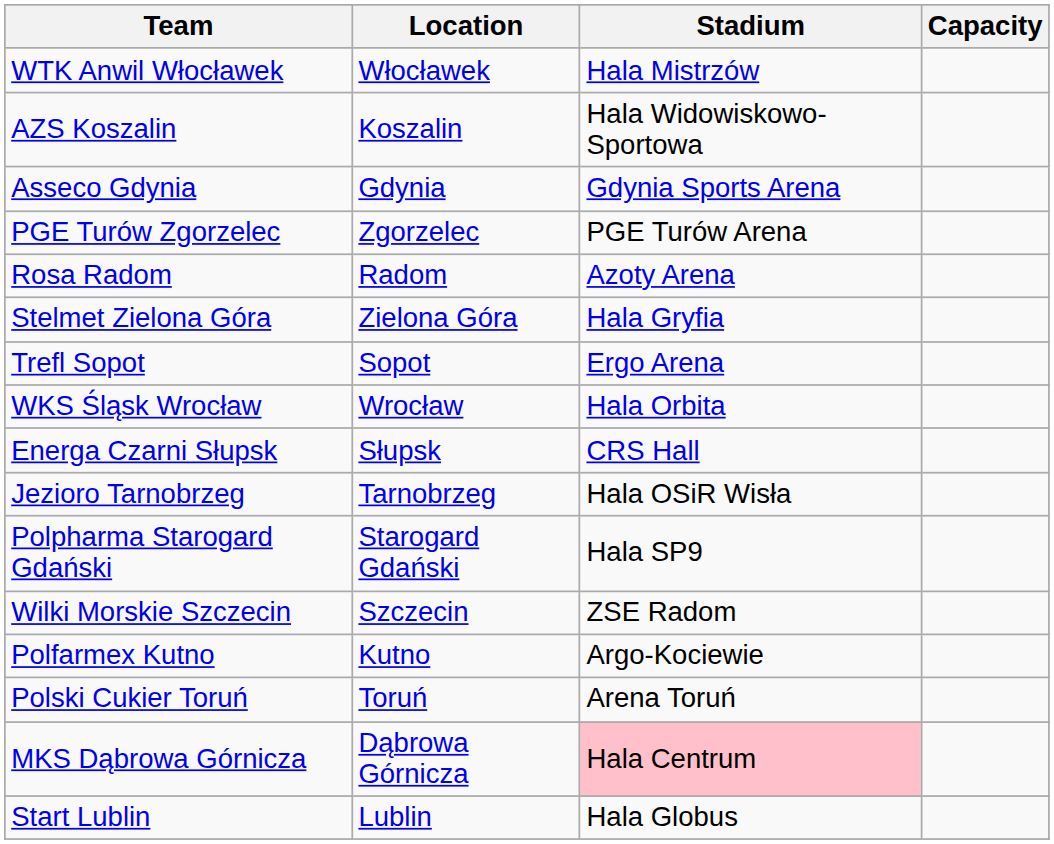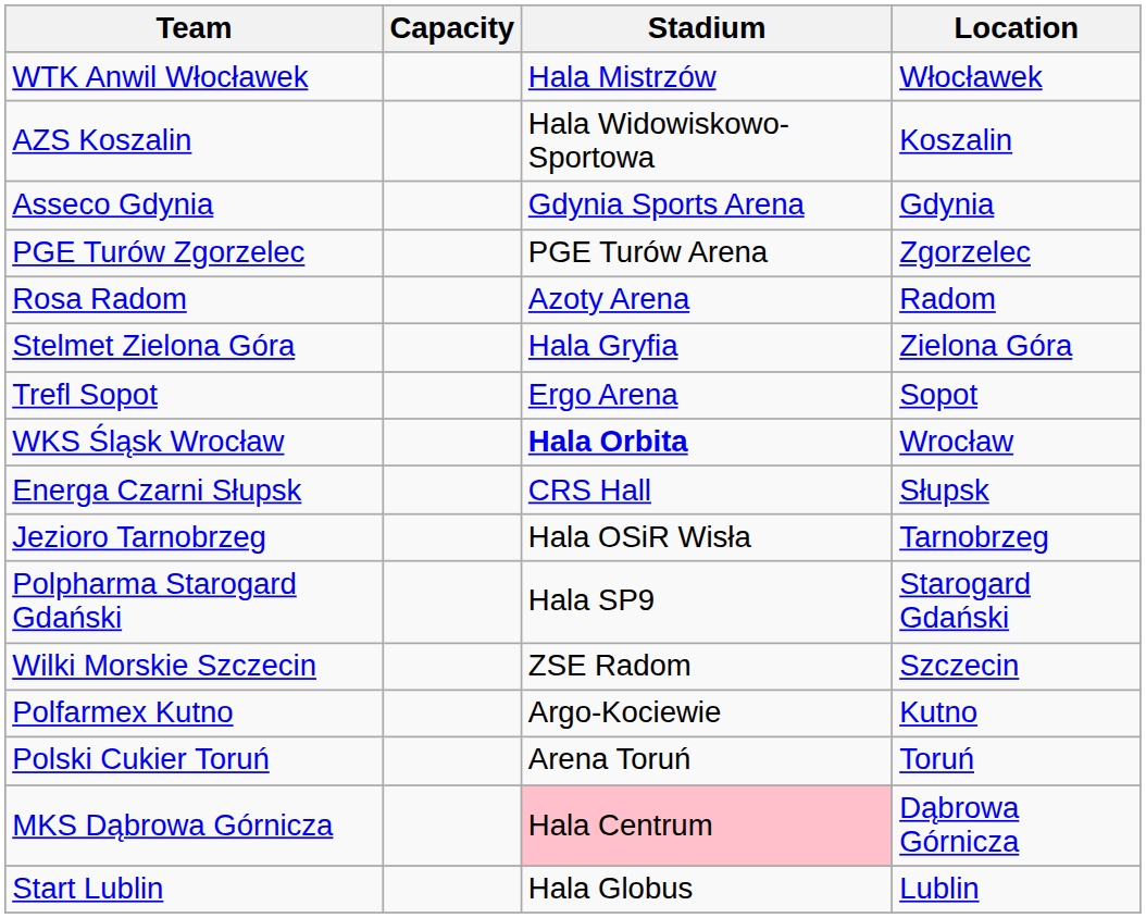 <table class="wikitable sortable">
 <tr>
 <th>Team</th>
+<th>Capacity</th>
+<th>Stadium</th>
 <th>Location</th>
-<th>Stadium</th>
-<th>Capacity</th>
 </tr>
 <tr>
 <td><a href='#'>WTK Anwil Włocławek</a></td>
+<td align=right></td>
+<td><a href='#'>Hala Mistrzów</a></td>
 <td><a href='#'>Włocławek</a></td>
-<td><a href='#'>Hala Mistrzów</a></td>
-<td align=right></td>
 </tr>
 <tr>
 <td><a href='#'>AZS Koszalin</a></td>
+<td align=right></td>
+<td>Hala Widowiskowo-Sportowa</td>
 <td><a href='#'>Koszalin</a></td>
-<td>Hala Widowiskowo-Sportowa</td>
-<td align=right></td>
 </tr>
 <tr>
 <td><a href='#'>Asseco Gdynia</a></td>
+<td align=right></td>
+<td><a href='#'>Gdynia Sports Arena</a></td>
 <td><a href='#'>Gdynia</a></td>
-<td><a href='#'>Gdynia Sports Arena</a></td>
-<td align=right></td>
 </tr>
 <tr>
 <td><a href='#'>PGE Turów Zgorzelec</a></td>
+<td align=right></td>
+<td>PGE Turów Arena</td>
 <td><a href='#'>Zgorzelec</a></td>
-<td>PGE Turów Arena</td>
-<td align=right></td>
 </tr>
 <tr>
 <td><a href='#'>Rosa Radom</a></td>
+<td align=right></td>
+<td><a href='#'>Azoty Arena</a></td>
 <td><a href='#'>Radom</a></td>
-<td><a href='#'>Azoty Arena</a></td>
-<td align=right></td>
 </tr>
 <tr>
 <td><a href='#'>Stelmet Zielona Góra</a></td>
+<td align=right></td>
+<td><a href='#'>Hala Gryfia</a></td>
 <td><a href='#'>Zielona Góra</a></td>
-<td><a href='#'>Hala Gryfia</a></td>
-<td align=right></td>
 </tr>
 <tr>
 <td><a href='#'>Trefl Sopot</a></td>
+<td align=right></td>
+<td><a href='#'>Ergo Arena</a></td>
 <td><a href='#'>Sopot</a></td>
-<td><a href='#'>Ergo Arena</a></td>
-<td align=right></td>
 </tr>
 <tr>
 <td><a href='#'>WKS Śląsk Wrocław</a></td>
+<td align=right></td>
+<td><strong><a href='#'>Hala Orbita</a></strong></td>
 <td><a href='#'>Wrocław</a></td>
-<td><a href='#'>Hala Orbita</a></td>
-<td align=right></td>
 </tr>
 <tr>
 <td><a href='#'>Energa Czarni Słupsk</a></td>
+<td align=right></td>
+<td><a href='#'>CRS Hall</a></td>
 <td><a href='#'>Słupsk</a></td>
-<td><a href='#'>CRS Hall</a></td>
-<td align=right></td>
 </tr>
 <tr>
 <td><a href='#'>Jezioro Tarnobrzeg</a></td>
+<td align=right></td>
+<td>Hala OSiR Wisła</td>
 <td><a href='#'>Tarnobrzeg</a></td>
-<td>Hala OSiR Wisła</td>
-<td align=right></td>
 </tr>
 <tr>
 <td><a href='#'>Polpharma Starogard Gdański</a></td>
+<td align=right></td>
+<td>Hala SP9</td>
 <td><a href='#'>Starogard Gdański</a></td>
-<td>Hala SP9</td>
-<td align=right></td>
 </tr>
 <tr>
 <td><a href='#'>Wilki Morskie Szczecin</a> </td>
+<td align=right></td>
+<td>ZSE Radom</td>
 <td><a href='#'>Szczecin</a></td>
-<td>ZSE Radom</td>
-<td align=right></td>
 </tr>
 <tr>
 <td><a href='#'>Polfarmex Kutno</a> </td>
+<td align=right></td>
+<td>Argo-Kociewie</td>
 <td><a href='#'>Kutno</a></td>
-<td>Argo-Kociewie</td>
-<td align=right></td>
 </tr>
 <tr>
 <td><a href='#'>Polski Cukier Toruń</a> </td>
+<td align=right></td>
+<td>Arena Toruń</td>
 <td><a href='#'>Toruń</a></td>
-<td>Arena Toruń</td>
-<td align=right></td>
 </tr>
 <tr>
 <td><a href='#'>MKS Dąbrowa Górnicza</a> </td>
+<td align=right></td>
+<td style="background: pink;">Hala Centrum</td>
 <td><a href='#'>Dąbrowa Górnicza</a></td>
-<td style="background: pink;">Hala Centrum</td>
-<td align=right></td>
 </tr>
 <tr>
 <td><a href='#'>Start Lublin</a> </td>
+<td align=right></td>
+<td>Hala Globus</td>
 <td><a href='#'>Lublin</a></td>
-<td>Hala Globus</td>
-<td align=right></td>
 </tr>
 </table>
